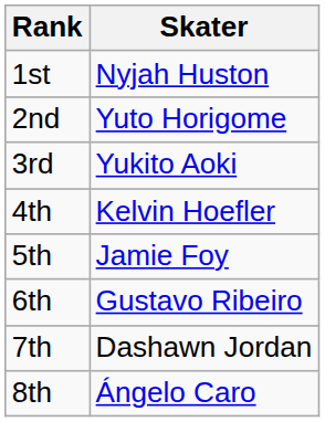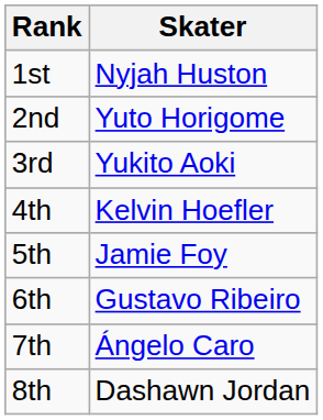 <table class="wikitable">
 <tr>
 <th>Rank</th>
 <th>Skater</th>
 </tr>
 <tr>
 <td>1st</td>
 <td><a href='#'>Nyjah Huston</a></td>
 </tr>
 <tr>
 <td>2nd</td>
 <td><a href='#'>Yuto Horigome</a></td>
 </tr>
 <tr>
 <td>3rd</td>
 <td><a href='#'>Yukito Aoki</a></td>
 </tr>
 <tr>
 <td>4th</td>
 <td><a href='#'>Kelvin Hoefler</a></td>
 </tr>
 <tr>
 <td>5th</td>
 <td><a href='#'>Jamie Foy</a></td>
 </tr>
 <tr>
 <td>6th</td>
 <td><a href='#'>Gustavo Ribeiro</a></td>
 </tr>
 <tr>
 <td>7th</td>
-<td>Dashawn Jordan</td>
+<td><a href='#'>Ángelo Caro</a></td>
 </tr>
 <tr>
 <td>8th</td>
-<td><a href='#'>Ángelo Caro</a></td>
+<td>Dashawn Jordan</td>
 </tr>
 </table>
